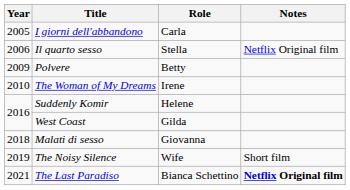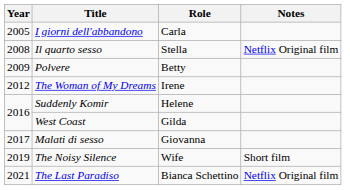 <table class="wikitable">
 <tr>
 <th>Year</th>
 <th>Title</th>
 <th>Role</th>
 <th>Notes</th>
 </tr>
 <tr>
 <td>2005</td>
 <td><em><a href='#'>I giorni dell'abbandono</a></em></td>
 <td>Carla</td>
 <td></td>
 </tr>
 <tr>
-<td>2006</td>
+<td>2008</td>
 <td><em>Il quarto sesso</em></td>
 <td>Stella</td>
 <td><a href='#'>Netflix</a> Original film</td>
 </tr>
 <tr>
 <td>2009</td>
 <td><em>Polvere</em></td>
 <td>Betty</td>
 <td></td>
 </tr>
 <tr>
-<td>2010</td>
+<td>2012</td>
 <td><em><a href='#'>The Woman of My Dreams</a></em></td>
 <td>Irene</td>
 <td></td>
 </tr>
 <tr>
 <td rowspan="2">2016</td>
 <td><em>Suddenly Komir</em></td>
 <td>Helene</td>
 <td></td>
 </tr>
 <tr>
 <td><em>West Coast</em></td>
 <td>Gilda</td>
 <td></td>
 </tr>
 <tr>
-<td>2018</td>
+<td>2017</td>
 <td><em>Malati di sesso</em></td>
 <td>Giovanna</td>
 <td></td>
 </tr>
 <tr>
 <td>2019</td>
 <td><em>The Noisy Silence</em></td>
 <td>Wife</td>
 <td>Short film</td>
 </tr>
 <tr>
 <td>2021</td>
 <td><em><a href='#'>The Last Paradiso</a></em></td>
 <td>Bianca Schettino</td>
-<td><strong><a href='#'>Netflix</a> Original film</strong></td>
+<td><a href='#'>Netflix</a> Original film</td>
 </tr>
 </table>
